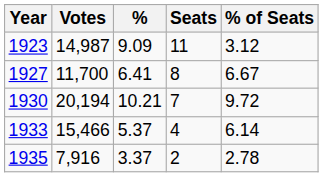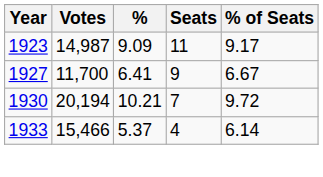 <table class="wikitable">
 <tr>
 <th>Year</th>
 <th>Votes</th>
 <th>%</th>
 <th>Seats</th>
 <th>% of Seats</th>
 </tr>
 <tr>
 <td><a href='#'>1923</a></td>
 <td>14,987</td>
 <td>9.09</td>
 <td>11</td>
-<td>3.12</td>
+<td>9.17</td>
 </tr>
 <tr>
 <td><a href='#'>1927</a></td>
 <td>11,700</td>
 <td>6.41</td>
-<td>8</td>
+<td>9</td>
 <td>6.67</td>
 </tr>
 <tr>
 <td><a href='#'>1930</a></td>
 <td>20,194</td>
 <td>10.21</td>
 <td>7</td>
 <td>9.72</td>
 </tr>
 <tr>
 <td><a href='#'>1933</a></td>
 <td>15,466</td>
 <td>5.37</td>
 <td>4</td>
 <td>6.14</td>
 </tr>
-<tr>
-<td><a href='#'>1935</a></td>
-<td>7,916</td>
-<td>3.37</td>
-<td>2</td>
-<td>2.78</td>
-</tr>
 </table>
